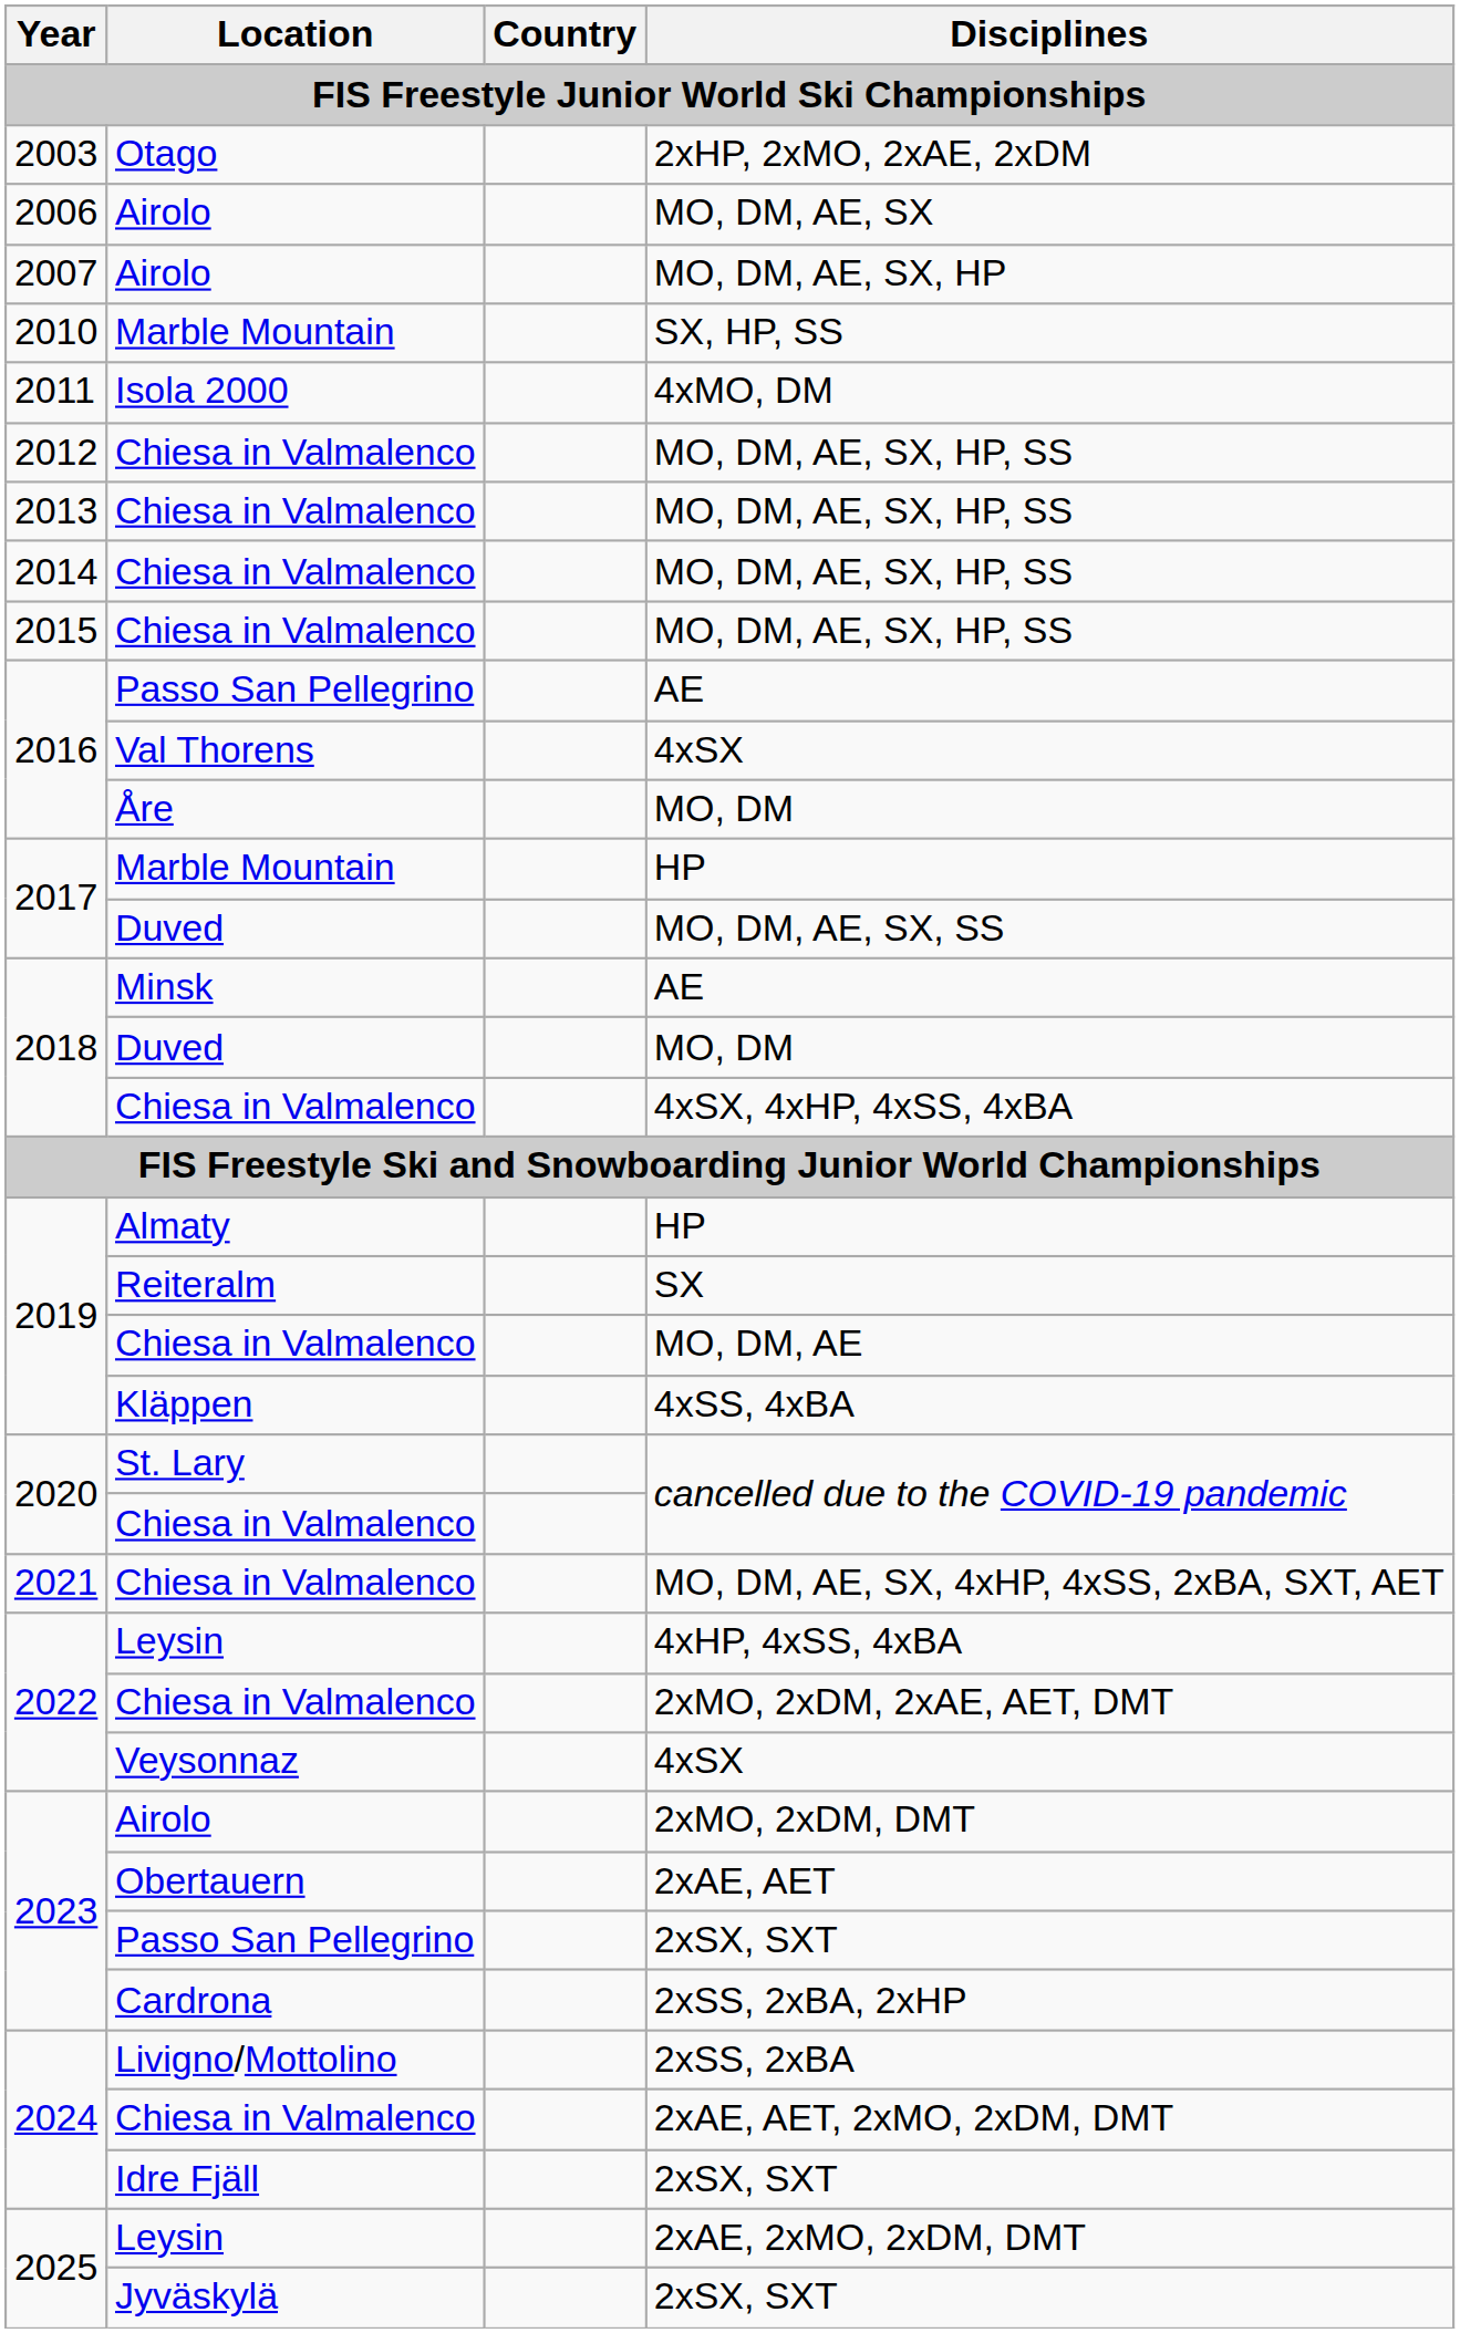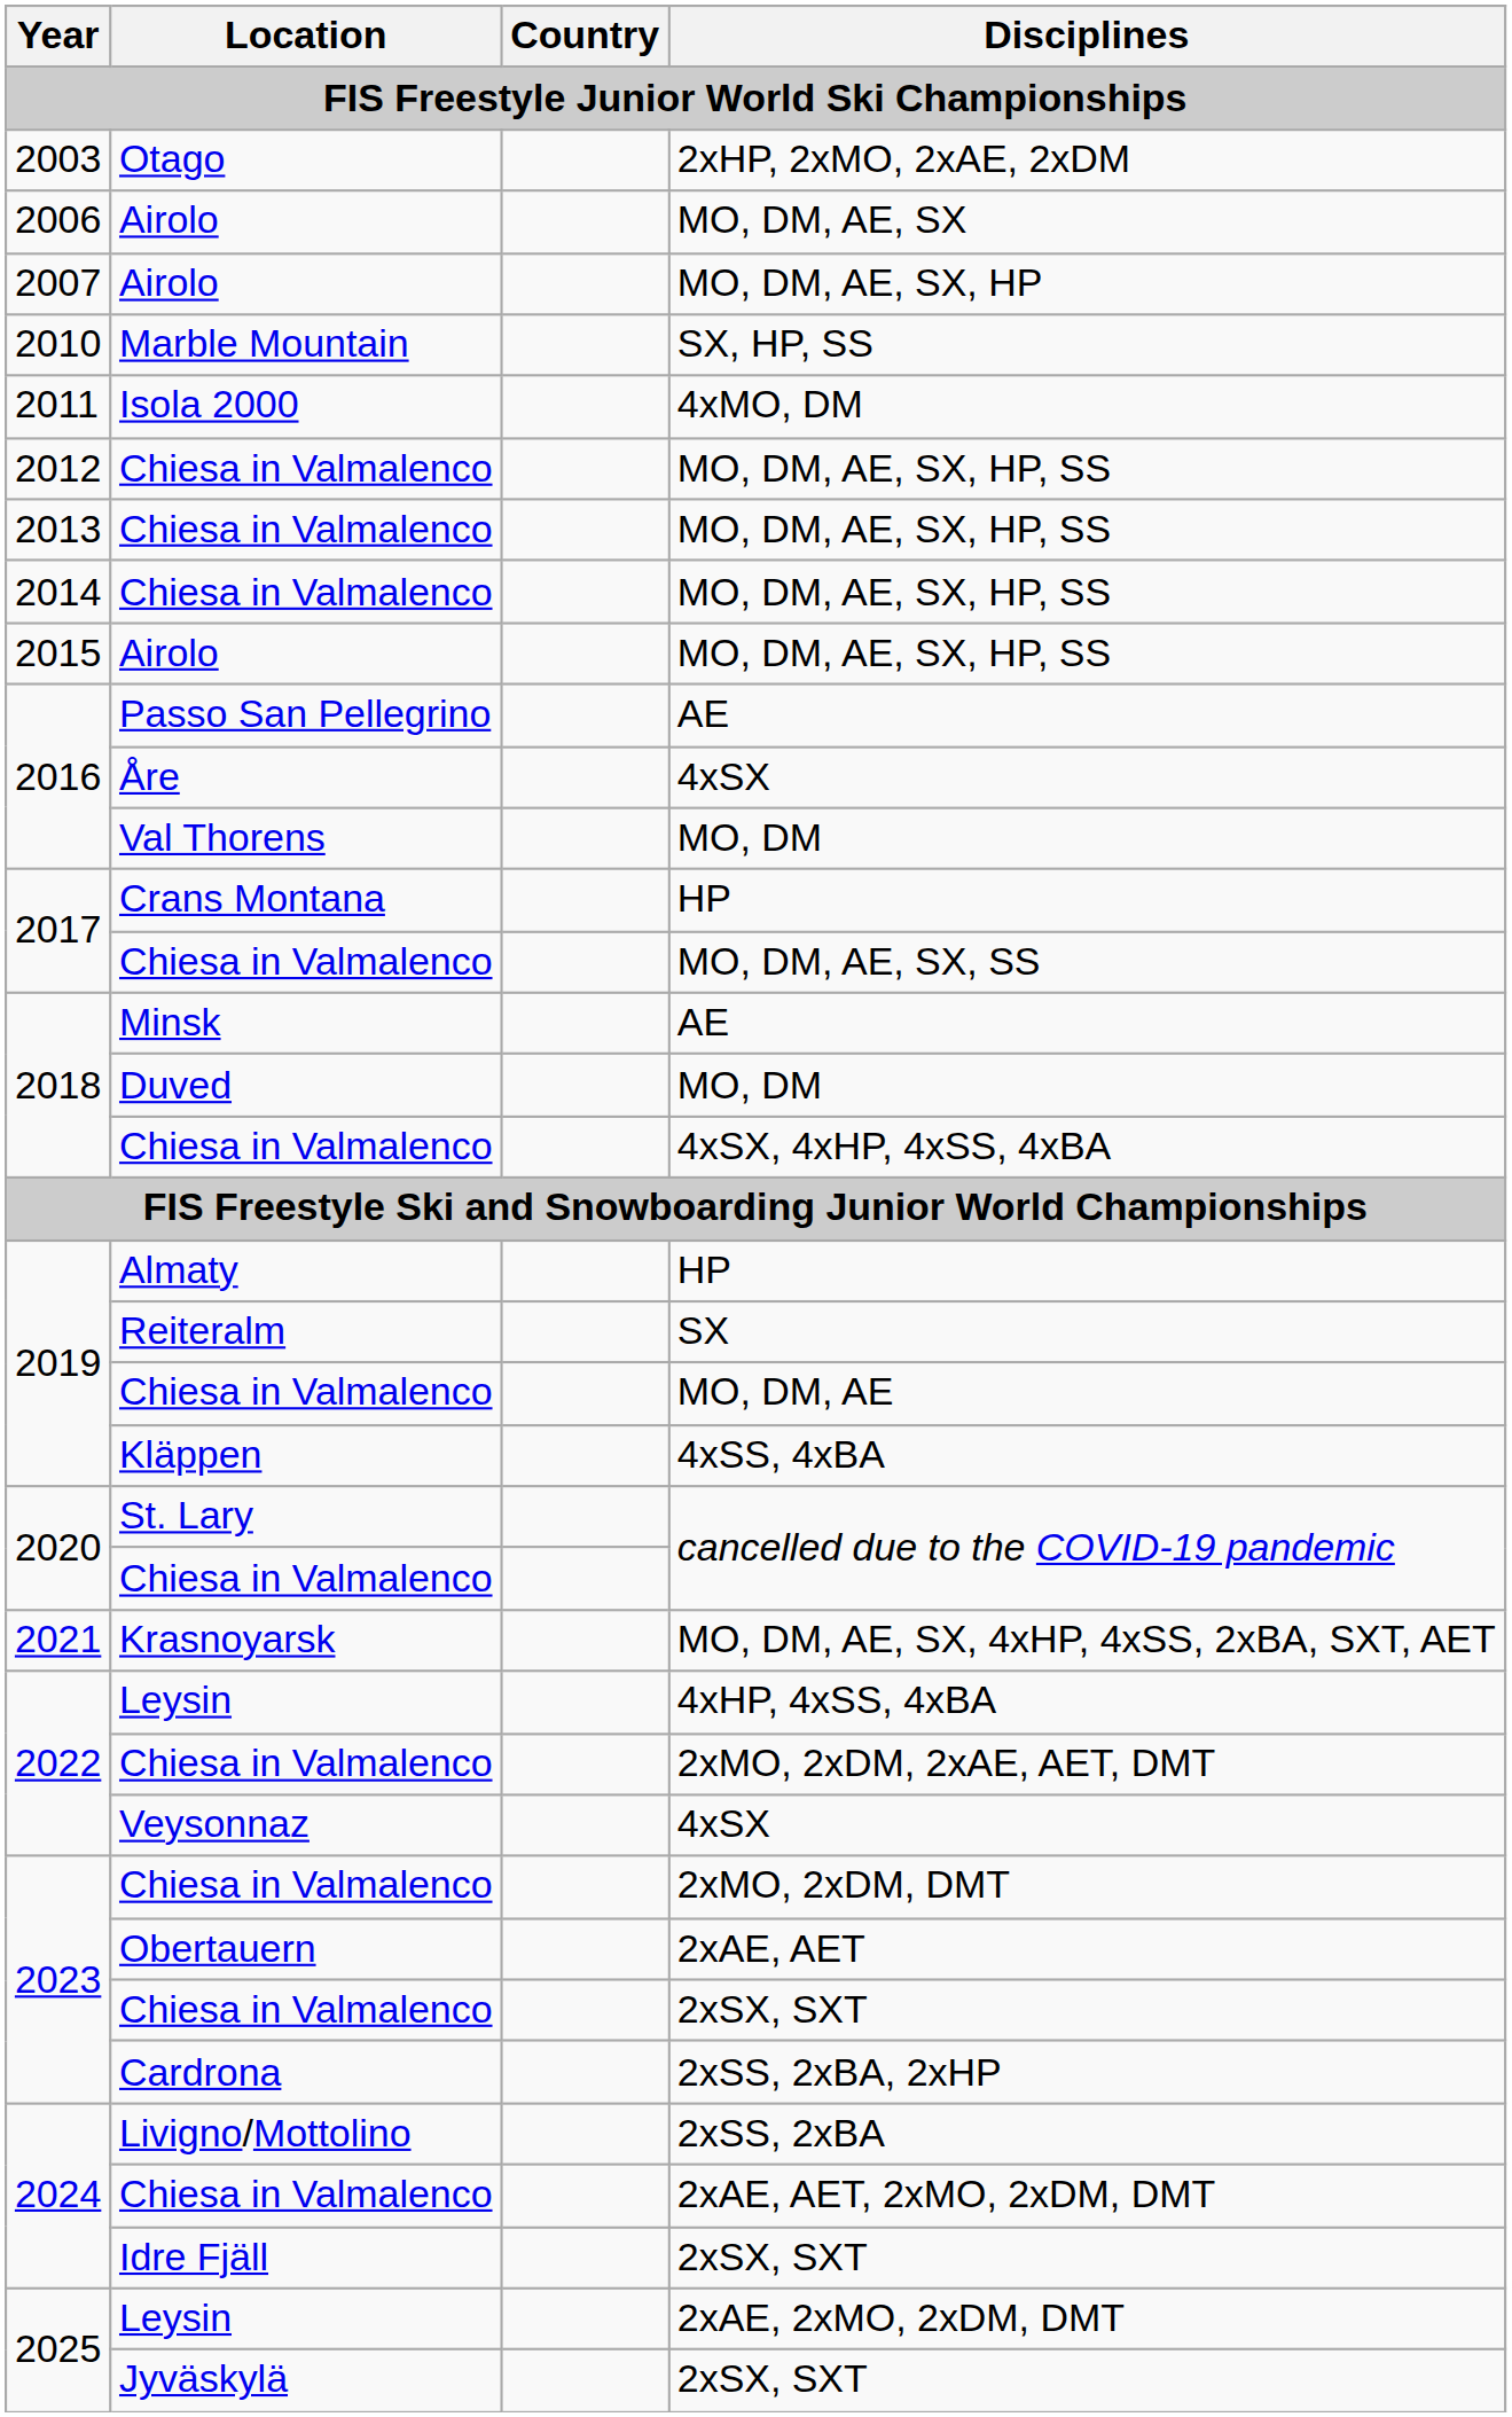 <table class="wikitable sortable">
 <tr>
 <th>Year</th>
 <th>Location</th>
 <th>Country</th>
 <th>Disciplines</th>
 </tr>
 <tr>
 <td colspan="4" bgcolor="#cccccc"align=center><strong>FIS Freestyle Junior World Ski Championships</strong></td>
 </tr>
 <tr>
 <td>2003</td>
 <td><a href='#'>Otago</a></td>
 <td></td>
 <td>2xHP, 2xMO, 2xAE, 2xDM</td>
 </tr>
 <tr>
 <td>2006</td>
 <td><a href='#'>Airolo</a></td>
 <td></td>
 <td>MO, DM, AE, SX</td>
 </tr>
 <tr>
 <td>2007</td>
 <td><a href='#'>Airolo</a></td>
 <td></td>
 <td>MO, DM, AE, SX, HP</td>
 </tr>
 <tr>
 <td>2010</td>
 <td><a href='#'>Marble Mountain</a></td>
 <td></td>
 <td>SX, HP, SS</td>
 </tr>
 <tr>
 <td>2011</td>
 <td><a href='#'>Isola 2000</a></td>
 <td></td>
 <td>4xMO, DM</td>
 </tr>
 <tr>
 <td>2012</td>
 <td><a href='#'>Chiesa in Valmalenco</a></td>
 <td></td>
 <td>MO, DM, AE, SX, HP, SS</td>
 </tr>
 <tr>
 <td>2013</td>
 <td><a href='#'>Chiesa in Valmalenco</a></td>
 <td></td>
 <td>MO, DM, AE, SX, HP, SS</td>
 </tr>
 <tr>
 <td>2014</td>
 <td><a href='#'>Chiesa in Valmalenco</a></td>
 <td></td>
 <td>MO, DM, AE, SX, HP, SS</td>
 </tr>
 <tr>
 <td>2015</td>
-<td><a href='#'>Chiesa in Valmalenco</a></td>
+<td><a href='#'>Airolo</a></td>
 <td></td>
 <td>MO, DM, AE, SX, HP, SS</td>
 </tr>
 <tr>
 <td rowspan=3>2016</td>
 <td><a href='#'>Passo San Pellegrino</a></td>
 <td></td>
 <td>AE</td>
 </tr>
 <tr>
-<td><a href='#'>Val Thorens</a></td>
+<td><a href='#'>Åre</a></td>
 <td></td>
 <td>4xSX</td>
 </tr>
 <tr>
-<td><a href='#'>Åre</a></td>
+<td><a href='#'>Val Thorens</a></td>
 <td></td>
 <td>MO, DM</td>
 </tr>
 <tr>
 <td rowspan=2>2017</td>
-<td><a href='#'>Marble Mountain</a></td>
+<td><a href='#'>Crans Montana</a></td>
 <td></td>
 <td>HP</td>
 </tr>
 <tr>
-<td><a href='#'>Duved</a></td>
+<td><a href='#'>Chiesa in Valmalenco</a></td>
 <td></td>
 <td>MO, DM, AE, SX, SS</td>
 </tr>
 <tr>
 <td rowspan=3>2018</td>
 <td><a href='#'>Minsk</a></td>
 <td></td>
 <td>AE</td>
 </tr>
 <tr>
 <td><a href='#'>Duved</a></td>
 <td></td>
 <td>MO, DM</td>
 </tr>
 <tr>
 <td><a href='#'>Chiesa in Valmalenco</a></td>
 <td></td>
 <td>4xSX, 4xHP, 4xSS, 4xBA</td>
 </tr>
 <tr>
 <td colspan="4" bgcolor="#cccccc"align=center><strong>FIS Freestyle Ski and Snowboarding Junior World Championships</strong></td>
 </tr>
 <tr>
 <td rowspan=4>2019</td>
 <td><a href='#'>Almaty</a></td>
 <td></td>
 <td>HP</td>
 </tr>
 <tr>
 <td><a href='#'>Reiteralm</a></td>
 <td></td>
 <td>SX</td>
 </tr>
 <tr>
 <td><a href='#'>Chiesa in Valmalenco</a></td>
 <td></td>
 <td>MO, DM, AE</td>
 </tr>
 <tr>
 <td><a href='#'>Kläppen</a></td>
 <td></td>
 <td>4xSS, 4xBA</td>
 </tr>
 <tr>
 <td rowspan=2>2020</td>
 <td><a href='#'>St. Lary</a></td>
 <td></td>
 <td rowspan=2><em>cancelled due to the <a href='#'>COVID-19 pandemic</a></em></td>
 </tr>
 <tr>
 <td><a href='#'>Chiesa in Valmalenco</a></td>
 <td></td>
 </tr>
 <tr>
 <td><a href='#'>2021</a></td>
-<td><a href='#'>Chiesa in Valmalenco</a></td>
+<td><a href='#'>Krasnoyarsk</a></td>
 <td></td>
 <td>MO, DM, AE, SX, 4xHP, 4xSS, 2xBA, SXT, AET</td>
 </tr>
 <tr>
 <td rowspan=3><a href='#'>2022</a></td>
 <td><a href='#'>Leysin</a></td>
 <td></td>
 <td>4xHP, 4xSS, 4xBA</td>
 </tr>
 <tr>
 <td><a href='#'>Chiesa in Valmalenco</a></td>
 <td></td>
 <td>2xMO, 2xDM, 2xAE, AET, DMT</td>
 </tr>
 <tr>
 <td><a href='#'>Veysonnaz</a></td>
 <td></td>
 <td>4xSX</td>
 </tr>
 <tr>
 <td rowspan=4><a href='#'>2023</a></td>
-<td><a href='#'>Airolo</a></td>
+<td><a href='#'>Chiesa in Valmalenco</a></td>
 <td></td>
 <td>2xMO, 2xDM, DMT</td>
 </tr>
 <tr>
 <td><a href='#'>Obertauern</a></td>
 <td></td>
 <td>2xAE, AET</td>
 </tr>
 <tr>
-<td><a href='#'>Passo San Pellegrino</a></td>
+<td><a href='#'>Chiesa in Valmalenco</a></td>
 <td></td>
 <td>2xSX, SXT</td>
 </tr>
 <tr>
 <td><a href='#'>Cardrona</a></td>
 <td></td>
 <td>2xSS, 2xBA, 2xHP</td>
 </tr>
 <tr>
 <td rowspan=3><a href='#'>2024</a></td>
 <td><a href='#'>Livigno</a>/<a href='#'>Mottolino</a></td>
 <td></td>
 <td>2xSS, 2xBA</td>
 </tr>
 <tr>
 <td><a href='#'>Chiesa in Valmalenco</a></td>
 <td></td>
 <td>2xAE, AET, 2xMO, 2xDM, DMT</td>
 </tr>
 <tr>
 <td><a href='#'>Idre Fjäll</a></td>
 <td></td>
 <td>2xSX, SXT</td>
 </tr>
 <tr>
 <td rowspan=2>2025</td>
 <td><a href='#'>Leysin</a></td>
 <td></td>
 <td>2xAE, 2xMO, 2xDM, DMT</td>
 </tr>
 <tr>
 <td><a href='#'>Jyväskylä</a></td>
 <td></td>
 <td>2xSX, SXT</td>
 </tr>
 </table>
